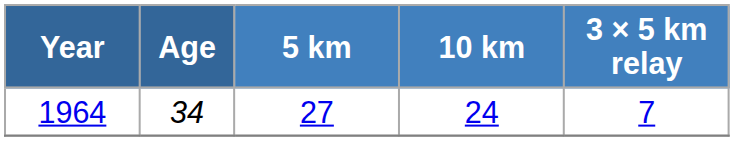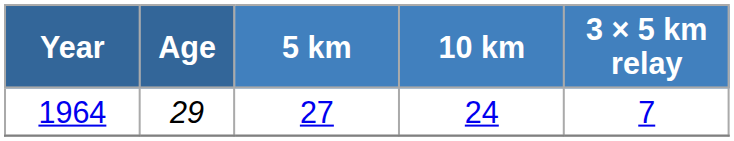 <table class="wikitable" style="font-size:95%; text-align:center; border:grey solid 1px; border-collapse:collapse; background:#ffffff;">
 <tr>
 <th style="background-color:#369; color:white; width:60px;"> Year </th>
 <th style="background-color:#369; color:white; width:40px;"> Age </th>
 <th style="background-color:#4180be; color:white; width:75px;"> 5 km </th>
 <th style="background-color:#4180be; color:white; width:75px;"> 10 km </th>
 <th style="background-color:#4180be; color:white; width:75px;"> 3 × 5 km <br> relay </th>
 </tr>
 <tr>
 <td><a href='#'>1964</a></td>
-<td><em>34</em></td>
+<td><em>29</em></td>
 <td><a href='#'>27</a></td>
 <td><a href='#'>24</a></td>
 <td><a href='#'>7</a></td>
 </tr>
 <tr>
 </tr>
 </table>
